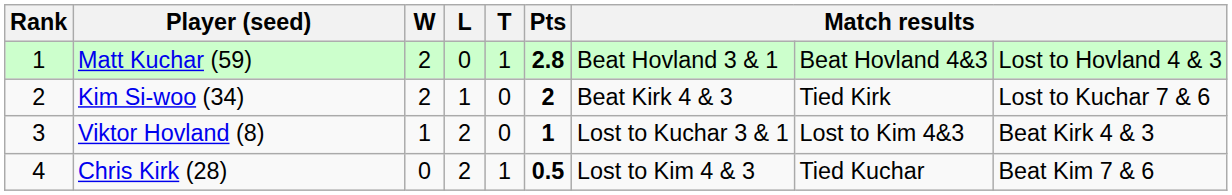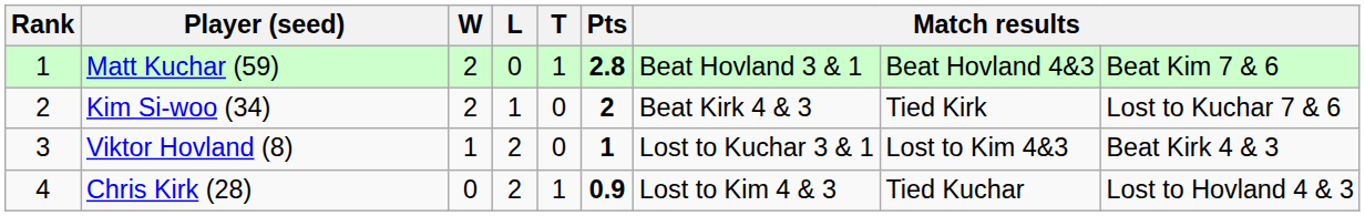 <table class="wikitable" style="text-align:center">
 <tr>
 <th width="20">Rank</th>
 <th width="220">Player (seed)</th>
 <th width="20">W</th>
 <th width="20">L</th>
 <th width="20">T</th>
 <th width="20">Pts</th>
 <th colspan=3>Match results</th>
 </tr>
 <tr style="background:#cfc">
 <td>1</td>
 <td align=left> <a href='#'>Matt Kuchar</a> (59)</td>
 <td>2</td>
 <td>0</td>
 <td>1</td>
 <td><strong>2.8</strong></td>
 <td align=left>Beat Hovland 3 & 1</td>
 <td align=left>Beat Hovland 4&3</td>
-<td align=left>Lost to Hovland 4 & 3</td>
+<td align=left>Beat Kim 7 & 6</td>
 </tr>
 <tr>
 <td>2</td>
 <td align=left> <a href='#'>Kim Si-woo</a> (34)</td>
 <td>2</td>
 <td>1</td>
 <td>0</td>
 <td><strong>2</strong></td>
 <td align=left>Beat Kirk 4 & 3</td>
 <td align=left>Tied Kirk</td>
 <td align=left>Lost to Kuchar 7 & 6</td>
 </tr>
 <tr>
 <td>3</td>
 <td align=left> <a href='#'>Viktor Hovland</a> (8)</td>
 <td>1</td>
 <td>2</td>
 <td>0</td>
 <td><strong>1</strong></td>
 <td align=left>Lost to Kuchar 3 & 1</td>
 <td align=left>Lost to Kim 4&3</td>
 <td align=left>Beat Kirk 4 & 3</td>
 </tr>
 <tr>
 <td>4</td>
 <td align=left> <a href='#'>Chris Kirk</a> (28)</td>
 <td>0</td>
 <td>2</td>
 <td>1</td>
-<td><strong>0.5</strong></td>
+<td><strong>0.9</strong></td>
 <td align=left>Lost to Kim 4 & 3</td>
 <td align=left>Tied Kuchar</td>
-<td align=left>Beat Kim 7 & 6</td>
+<td align=left>Lost to Hovland 4 & 3</td>
 </tr>
 </table>
